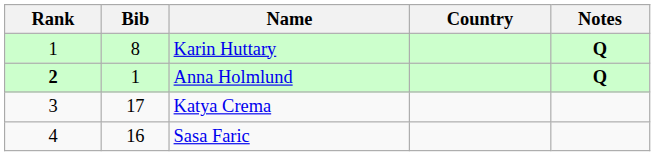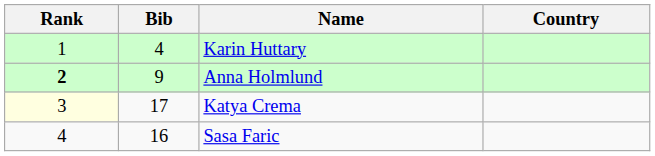 <table class="wikitable" style="text-align:center;" width=90%>
 <tr>
 <th>Rank</th>
 <th>Bib</th>
 <th>Name</th>
 <th>Country</th>
-<th>Notes</th>
 </tr>
 <tr bgcolor="#ccffcc">
 <td>1</td>
-<td>8</td>
+<td>4</td>
 <td align=left><a href='#'>Karin Huttary</a></td>
 <td align=left></td>
-<td><strong>Q</strong></td>
 </tr>
 <tr bgcolor="#ccffcc">
 <td><strong>2</strong></td>
-<td>1</td>
+<td>9</td>
 <td align=left><a href='#'>Anna Holmlund</a></td>
 <td align=left></td>
-<td><strong>Q</strong></td>
 </tr>
 <tr>
-<td>3</td>
+<td style="background: lightyellow;">3</td>
 <td>17</td>
 <td align=left><a href='#'>Katya Crema</a></td>
 <td align=left></td>
-<td></td>
 </tr>
 <tr>
 <td>4</td>
 <td>16</td>
 <td align=left><a href='#'>Sasa Faric</a></td>
 <td align=left></td>
-<td></td>
 </tr>
 </table>
